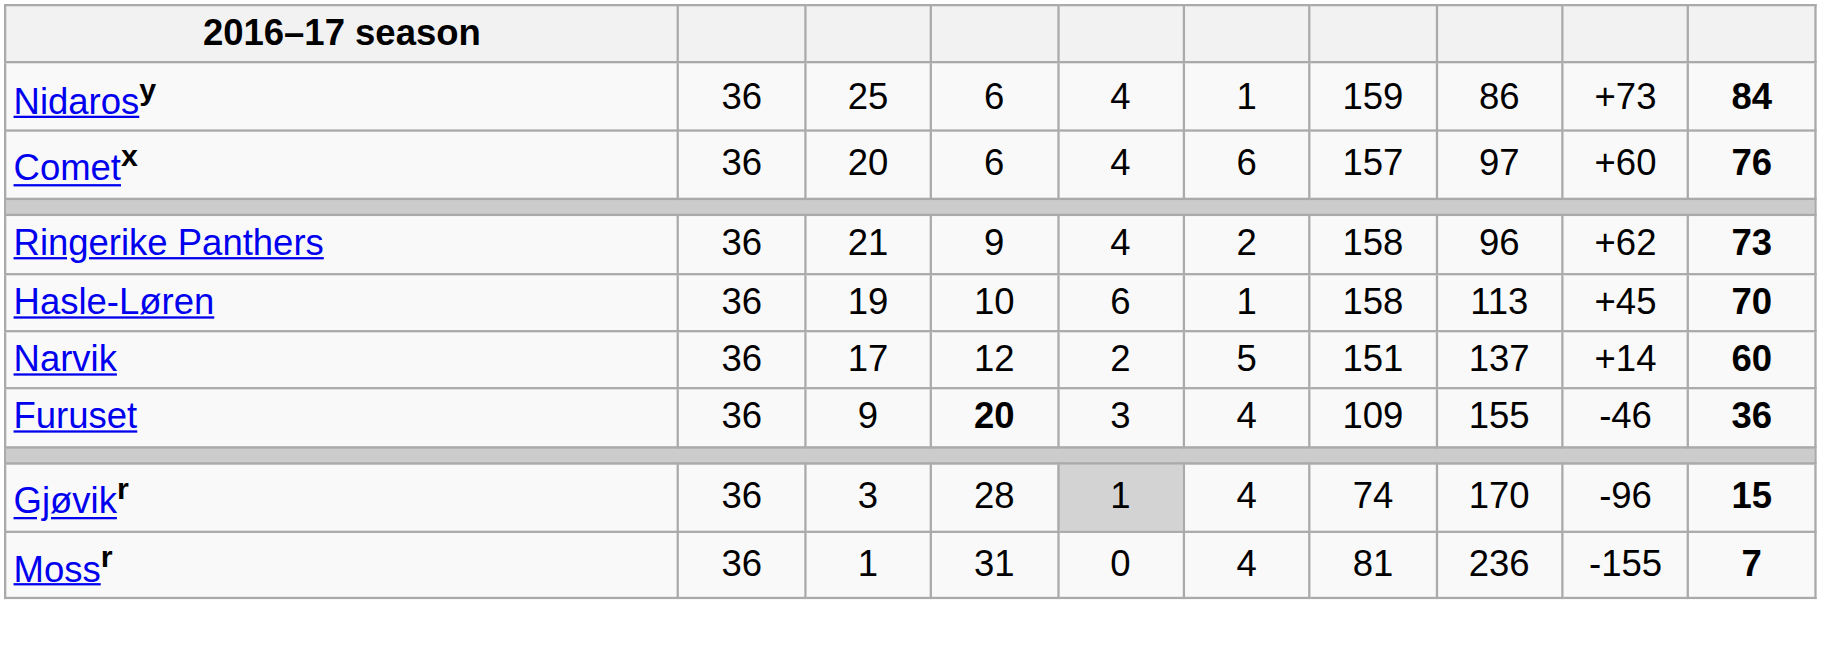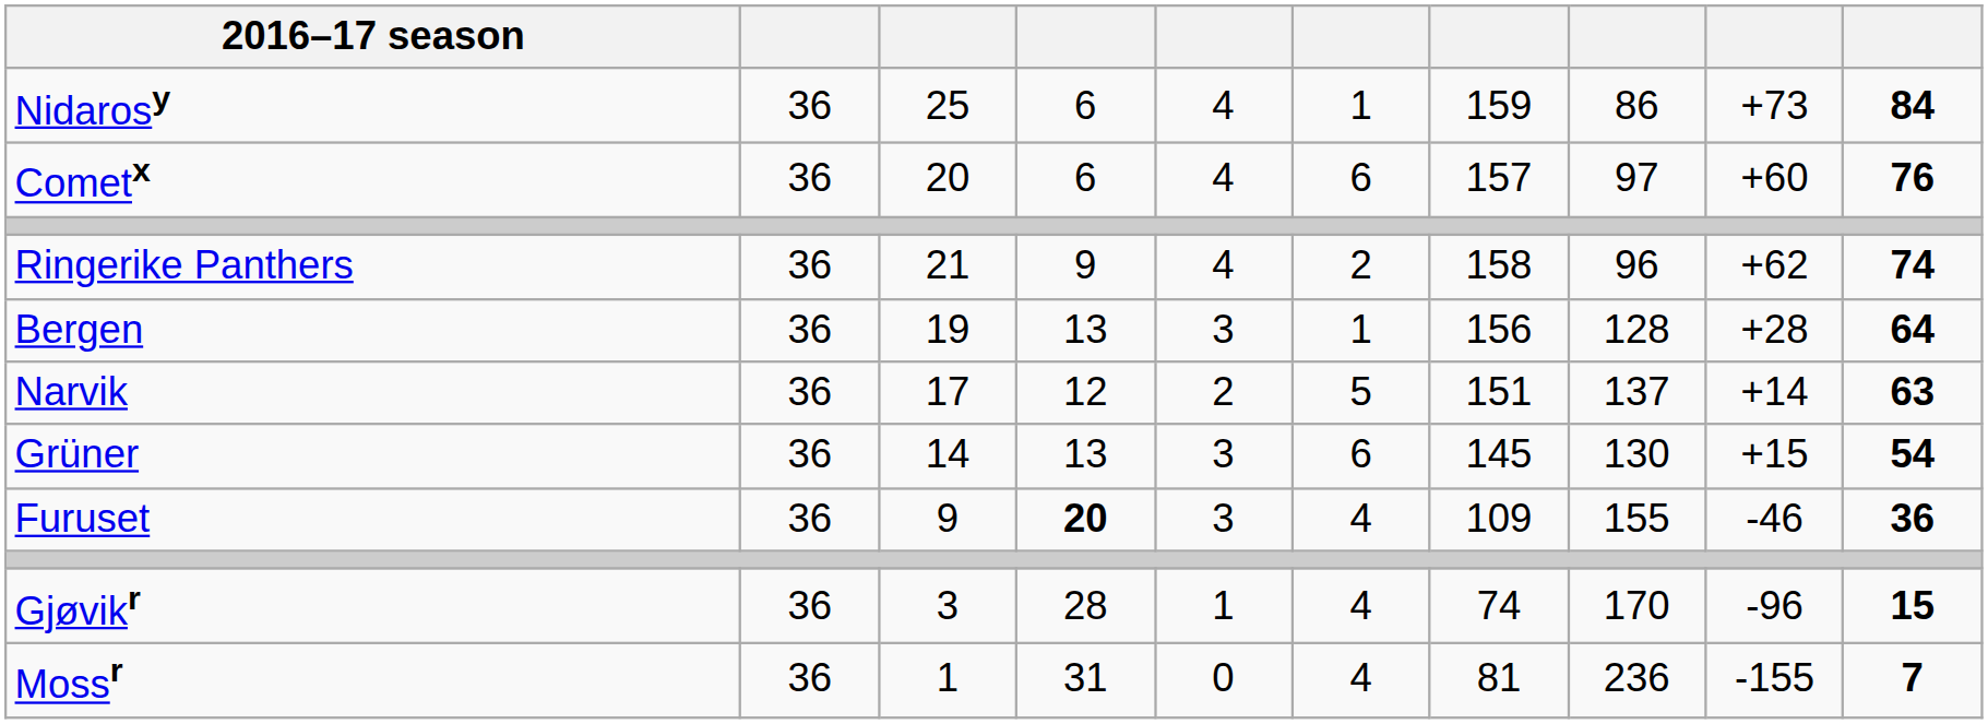 <table class="wikitable">
 <tr>
 <th style="width:18em;">2016–17 season</th>
 <th style="width:3em;"></th>
 <th style="width:3em;"></th>
 <th style="width:3em;"></th>
 <th style="width:3em;"></th>
 <th style="width:3em;"></th>
 <th style="width:3em;"></th>
 <th style="width:3em;"></th>
 <th style="width:3em;"></th>
 <th style="width:3em;"></th>
 </tr>
 <tr align=center>
 <td align=left><a href='#'>Nidaros</a><sup><strong>y</strong></sup></td>
 <td>36</td>
 <td>25</td>
 <td>6</td>
 <td>4</td>
 <td>1</td>
 <td>159</td>
 <td>86</td>
 <td>+73</td>
 <td><strong>84</strong></td>
 </tr>
 <tr align=center>
 <td align=left><a href='#'>Comet</a><sup><strong>x</strong></sup></td>
 <td>36</td>
 <td>20</td>
 <td>6</td>
 <td>4</td>
 <td>6</td>
 <td>157</td>
 <td>97</td>
 <td>+60</td>
 <td><strong>76</strong></td>
 </tr>
 <tr bgcolor="#cccccc" class="unsortable">
 <td colspan=10></td>
 </tr>
 <tr align=center>
 <td align=left><a href='#'>Ringerike Panthers</a></td>
 <td>36</td>
 <td>21</td>
 <td>9</td>
 <td>4</td>
 <td>2</td>
 <td>158</td>
 <td>96</td>
 <td>+62</td>
-<td><strong>73</strong></td>
+<td><strong>74</strong></td>
 </tr>
 <tr align=center>
-<td align=left><a href='#'>Hasle-Løren</a></td>
+<td align=left><a href='#'>Bergen</a></td>
 <td>36</td>
 <td>19</td>
-<td>10</td>
-<td>6</td>
+<td>13</td>
+<td>3</td>
 <td>1</td>
-<td>158</td>
-<td>113</td>
-<td>+45</td>
-<td><strong>70</strong></td>
+<td>156</td>
+<td>128</td>
+<td>+28</td>
+<td><strong>64</strong></td>
 </tr>
 <tr align=center>
 <td align=left><a href='#'>Narvik</a></td>
 <td>36</td>
 <td>17</td>
 <td>12</td>
 <td>2</td>
 <td>5</td>
 <td>151</td>
 <td>137</td>
 <td>+14</td>
-<td><strong>60</strong></td>
+<td><strong>63</strong></td>
+</tr>
+<tr align=center>
+<td align=left><a href='#'>Grüner</a></td>
+<td>36</td>
+<td>14</td>
+<td>13</td>
+<td>3</td>
+<td>6</td>
+<td>145</td>
+<td>130</td>
+<td>+15</td>
+<td><strong>54</strong></td>
 </tr>
 <tr align=center>
 <td align=left><a href='#'>Furuset</a></td>
 <td>36</td>
 <td>9</td>
 <td><strong>20</strong></td>
 <td>3</td>
 <td>4</td>
 <td>109</td>
 <td>155</td>
 <td>-46</td>
 <td><strong>36</strong></td>
 </tr>
 <tr bgcolor="#cccccc" class="unsortable">
 <td colspan=10></td>
 </tr>
 <tr align=center>
 <td align=left><a href='#'>Gjøvik</a><sup><strong>r</strong></sup></td>
 <td>36</td>
 <td>3</td>
 <td>28</td>
-<td style="background: lightgrey;">1</td>
+<td>1</td>
 <td>4</td>
 <td>74</td>
 <td>170</td>
 <td>-96</td>
 <td><strong>15</strong></td>
 </tr>
 <tr align=center>
 <td align=left><a href='#'>Moss</a><sup><strong>r</strong></sup></td>
 <td>36</td>
 <td>1</td>
 <td>31</td>
 <td>0</td>
 <td>4</td>
 <td>81</td>
 <td>236</td>
 <td>-155</td>
 <td><strong>7</strong></td>
 </tr>
 </table>
